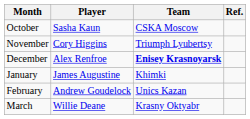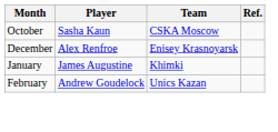 <table class="wikitable sortable">
 <tr>
 <th>Month</th>
 <th>Player</th>
 <th>Team</th>
 <th class=unsortable>Ref.</th>
 </tr>
 <tr>
 <td>October</td>
 <td> <a href='#'>Sasha Kaun</a></td>
 <td> <a href='#'>CSKA Moscow</a></td>
 <td align=center></td>
 </tr>
 <tr>
-<td>November</td>
-<td> <a href='#'>Cory Higgins</a></td>
-<td> <a href='#'>Triumph Lyubertsy</a></td>
-<td align=center></td>
-</tr>
-<tr>
 <td>December</td>
 <td> <a href='#'>Alex Renfroe</a></td>
-<td><strong> <a href='#'>Enisey Krasnoyarsk</a></strong></td>
+<td> <a href='#'>Enisey Krasnoyarsk</a></td>
 <td align=center></td>
 </tr>
 <tr>
 <td>January</td>
 <td> <a href='#'>James Augustine</a></td>
 <td> <a href='#'>Khimki</a></td>
 <td align=center></td>
 </tr>
 <tr>
 <td>February</td>
 <td> <a href='#'>Andrew Goudelock</a></td>
 <td> <a href='#'>Unics Kazan</a></td>
 <td align=center></td>
 </tr>
-<tr>
-<td>March</td>
-<td> <a href='#'>Willie Deane</a></td>
-<td> <a href='#'>Krasny Oktyabr</a></td>
-<td align=center></td>
-</tr>
 </table>
